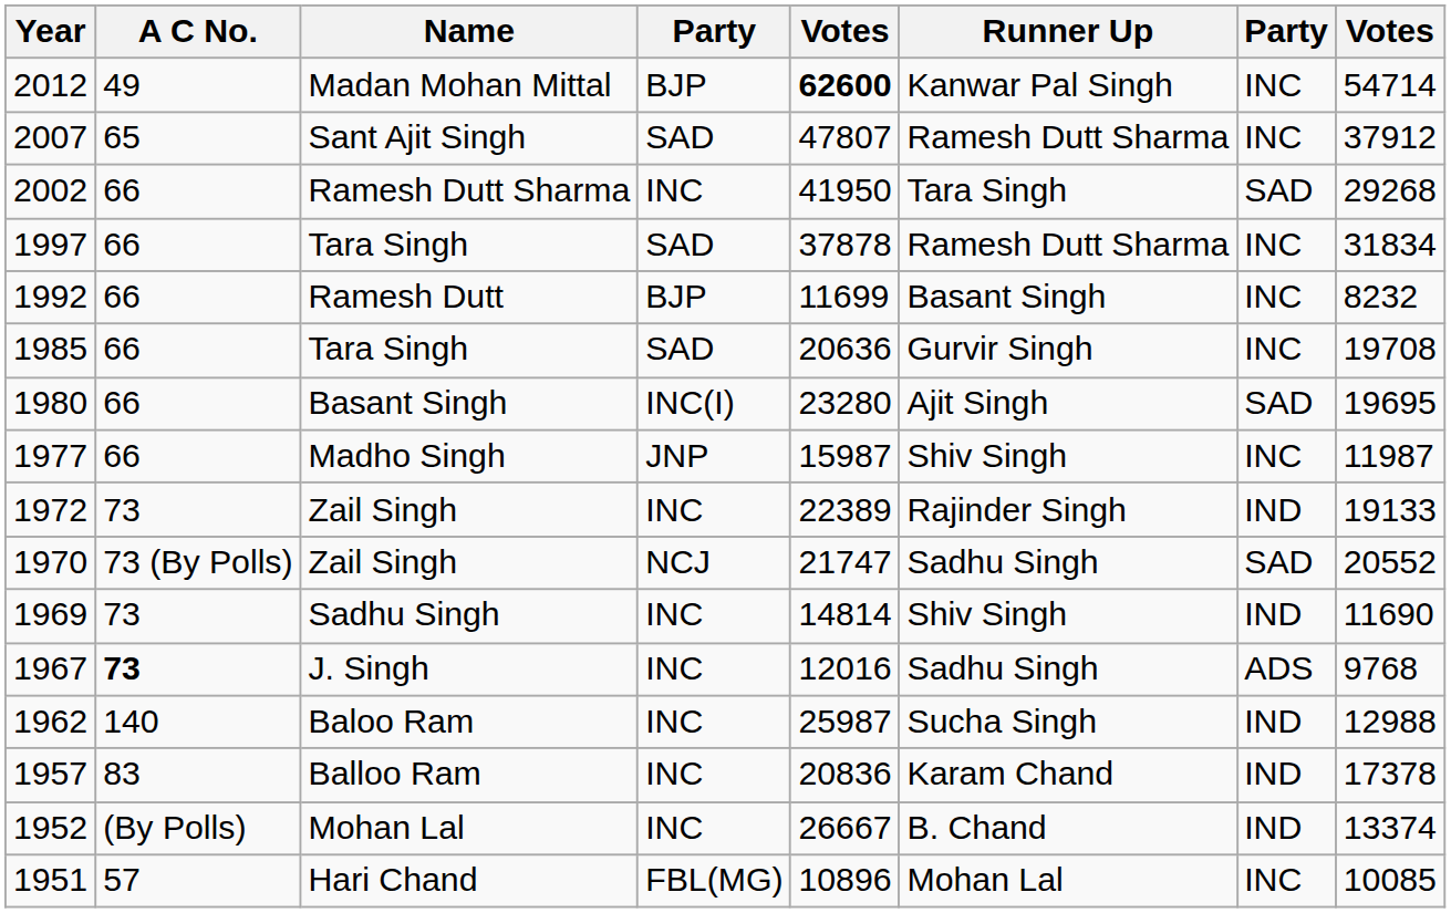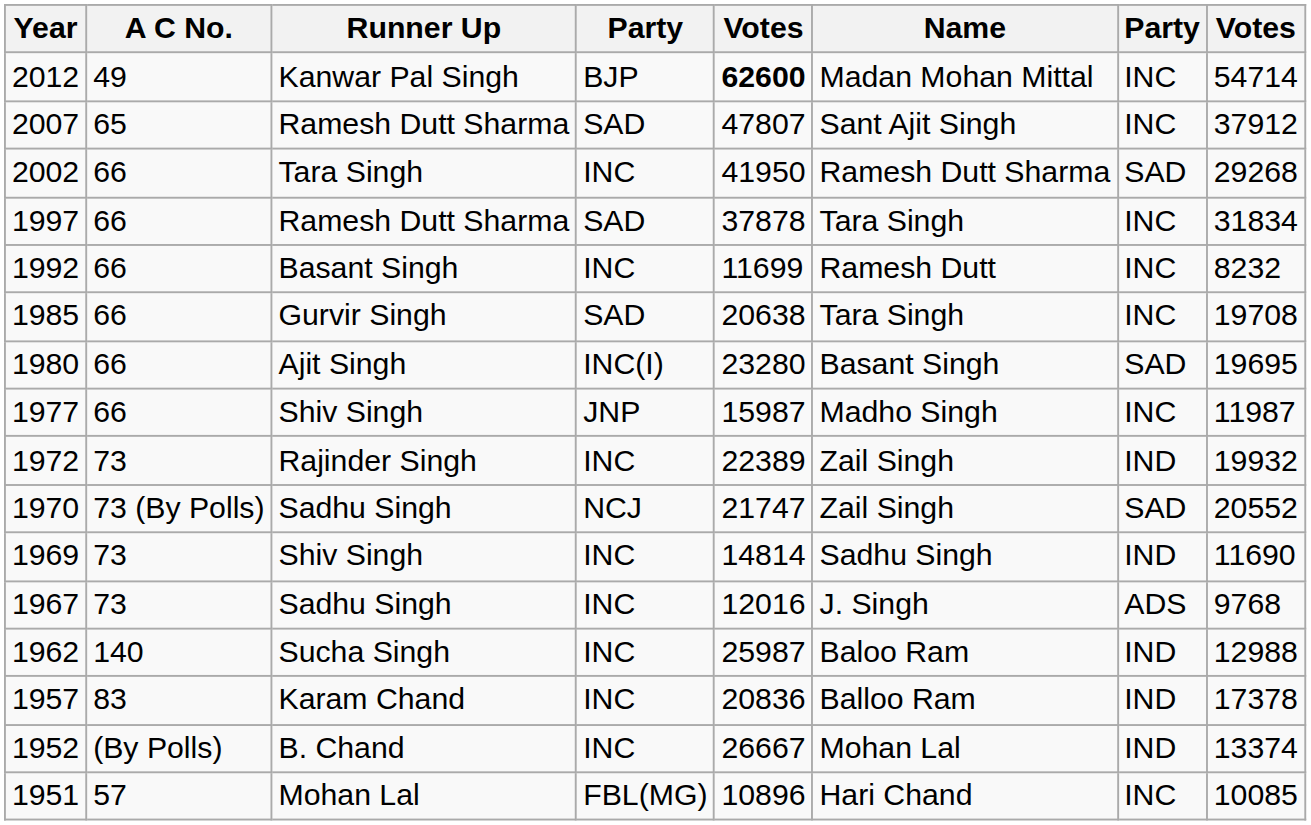 <table class="wikitable sortable">
 <tr>
 <th>Year</th>
 <th>A C No.</th>
-<th>Name</th>
+<th>Runner Up</th>
 <th>Party</th>
 <th>Votes</th>
-<th>Runner Up</th>
+<th>Name</th>
 <th>Party</th>
 <th>Votes</th>
 </tr>
 <tr>
 <td>2012</td>
 <td>49</td>
-<td>Madan Mohan Mittal</td>
+<td>Kanwar Pal Singh</td>
 <td>BJP</td>
 <td><strong>62600</strong></td>
-<td>Kanwar Pal Singh</td>
+<td>Madan Mohan Mittal</td>
 <td>INC</td>
 <td>54714</td>
 </tr>
 <tr>
 <td>2007</td>
 <td>65</td>
-<td>Sant Ajit Singh</td>
+<td>Ramesh Dutt Sharma</td>
 <td>SAD</td>
 <td>47807</td>
-<td>Ramesh Dutt Sharma</td>
+<td>Sant Ajit Singh</td>
 <td>INC</td>
 <td>37912</td>
 </tr>
 <tr>
 <td>2002</td>
 <td>66</td>
-<td>Ramesh Dutt Sharma</td>
+<td>Tara Singh</td>
 <td>INC</td>
 <td>41950</td>
-<td>Tara Singh</td>
+<td>Ramesh Dutt Sharma</td>
 <td>SAD</td>
 <td>29268</td>
 </tr>
 <tr>
 <td>1997</td>
 <td>66</td>
-<td>Tara Singh</td>
+<td>Ramesh Dutt Sharma</td>
 <td>SAD</td>
 <td>37878</td>
-<td>Ramesh Dutt Sharma</td>
+<td>Tara Singh</td>
 <td>INC</td>
 <td>31834</td>
 </tr>
 <tr>
 <td>1992</td>
 <td>66</td>
+<td>Basant Singh</td>
+<td>INC</td>
+<td>11699</td>
 <td>Ramesh Dutt</td>
-<td>BJP</td>
-<td>11699</td>
-<td>Basant Singh</td>
 <td>INC</td>
 <td>8232</td>
 </tr>
 <tr>
 <td>1985</td>
 <td>66</td>
+<td>Gurvir Singh</td>
+<td>SAD</td>
+<td>20638</td>
 <td>Tara Singh</td>
-<td>SAD</td>
-<td>20636</td>
-<td>Gurvir Singh</td>
 <td>INC</td>
 <td>19708</td>
 </tr>
 <tr>
 <td>1980</td>
 <td>66</td>
-<td>Basant Singh</td>
+<td>Ajit Singh</td>
 <td>INC(I)</td>
 <td>23280</td>
-<td>Ajit Singh</td>
+<td>Basant Singh</td>
 <td>SAD</td>
 <td>19695</td>
 </tr>
 <tr>
 <td>1977</td>
 <td>66</td>
-<td>Madho Singh</td>
+<td>Shiv Singh</td>
 <td>JNP</td>
 <td>15987</td>
-<td>Shiv Singh</td>
+<td>Madho Singh</td>
 <td>INC</td>
 <td>11987</td>
 </tr>
 <tr>
 <td>1972</td>
 <td>73</td>
-<td>Zail Singh</td>
+<td>Rajinder Singh</td>
 <td>INC</td>
 <td>22389</td>
-<td>Rajinder Singh</td>
+<td>Zail Singh</td>
 <td>IND</td>
-<td>19133</td>
+<td>19932</td>
 </tr>
 <tr>
 <td>1970</td>
 <td>73 (By Polls)</td>
-<td>Zail Singh</td>
+<td>Sadhu Singh</td>
 <td>NCJ</td>
 <td>21747</td>
-<td>Sadhu Singh</td>
+<td>Zail Singh</td>
 <td>SAD</td>
 <td>20552</td>
 </tr>
 <tr>
 <td>1969</td>
 <td>73</td>
-<td>Sadhu Singh</td>
+<td>Shiv Singh</td>
 <td>INC</td>
 <td>14814</td>
-<td>Shiv Singh</td>
+<td>Sadhu Singh</td>
 <td>IND</td>
 <td>11690</td>
 </tr>
 <tr>
 <td>1967</td>
-<td><strong>73</strong></td>
-<td>J. Singh</td>
+<td>73</td>
+<td>Sadhu Singh</td>
 <td>INC</td>
 <td>12016</td>
-<td>Sadhu Singh</td>
+<td>J. Singh</td>
 <td>ADS</td>
 <td>9768</td>
 </tr>
 <tr>
 <td>1962</td>
 <td>140</td>
-<td>Baloo Ram</td>
+<td>Sucha Singh</td>
 <td>INC</td>
 <td>25987</td>
-<td>Sucha Singh</td>
+<td>Baloo Ram</td>
 <td>IND</td>
 <td>12988</td>
 </tr>
 <tr>
 <td>1957</td>
 <td>83</td>
-<td>Balloo Ram</td>
+<td>Karam Chand</td>
 <td>INC</td>
 <td>20836</td>
-<td>Karam Chand</td>
+<td>Balloo Ram</td>
 <td>IND</td>
 <td>17378</td>
 </tr>
 <tr>
 <td>1952</td>
 <td>(By Polls)</td>
-<td>Mohan Lal</td>
+<td>B. Chand</td>
 <td>INC</td>
 <td>26667</td>
-<td>B. Chand</td>
+<td>Mohan Lal</td>
 <td>IND</td>
 <td>13374</td>
 </tr>
 <tr>
 <td>1951</td>
 <td>57</td>
-<td>Hari Chand</td>
+<td>Mohan Lal</td>
 <td>FBL(MG)</td>
 <td>10896</td>
-<td>Mohan Lal</td>
+<td>Hari Chand</td>
 <td>INC</td>
 <td>10085</td>
 </tr>
 </table>
